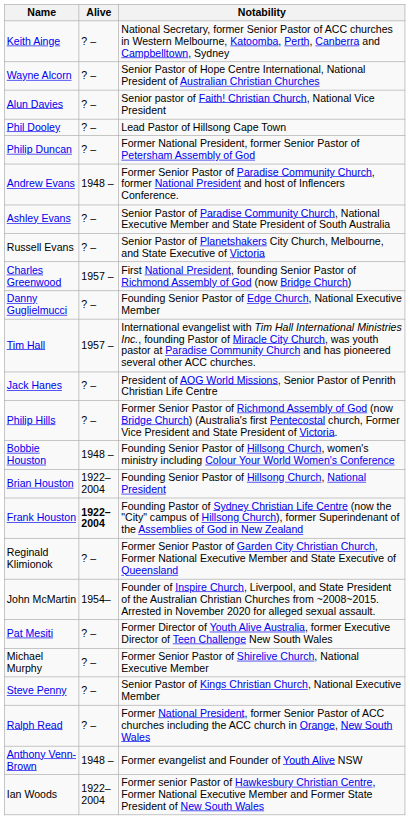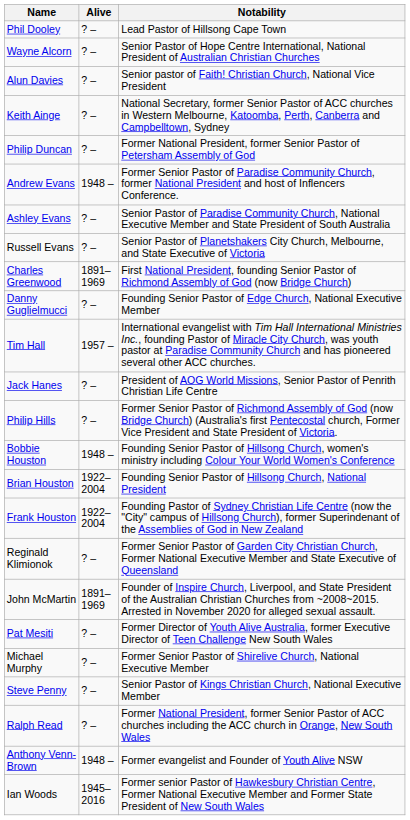 <table class="wikitable">
 <tr>
 <th>Name</th>
 <th>Alive</th>
 <th>Notability</th>
 </tr>
 <tr>
-<td><a href='#'>Keith Ainge</a></td>
+<td><a href='#'>Phil Dooley</a></td>
 <td>? –</td>
-<td>National Secretary, former Senior Pastor of ACC churches in Western Melbourne, <a href='#'>Katoomba</a>, <a href='#'>Perth</a>, <a href='#'>Canberra</a> and <a href='#'>Campbelltown</a>, Sydney</td>
+<td>Lead Pastor of Hillsong Cape Town</td>
 </tr>
 <tr>
 <td><a href='#'>Wayne Alcorn</a></td>
 <td>? –</td>
 <td>Senior Pastor of Hope Centre International, National President of <a href='#'>Australian Christian Churches</a></td>
 </tr>
 <tr>
 <td><a href='#'>Alun Davies</a></td>
 <td>? –</td>
 <td>Senior pastor of <a href='#'>Faith! Christian Church</a>, National Vice President</td>
 </tr>
 <tr>
-<td><a href='#'>Phil Dooley</a></td>
+<td><a href='#'>Keith Ainge</a></td>
 <td>? –</td>
-<td>Lead Pastor of Hillsong Cape Town</td>
+<td>National Secretary, former Senior Pastor of ACC churches in Western Melbourne, <a href='#'>Katoomba</a>, <a href='#'>Perth</a>, <a href='#'>Canberra</a> and <a href='#'>Campbelltown</a>, Sydney</td>
 </tr>
 <tr>
 <td><a href='#'>Philip Duncan</a></td>
 <td>? –</td>
 <td>Former National President, former Senior Pastor of <a href='#'>Petersham Assembly of God</a></td>
 </tr>
 <tr>
 <td><a href='#'>Andrew Evans</a></td>
 <td>1948 –</td>
 <td>Former Senior Pastor of <a href='#'>Paradise Community Church</a>, former <a href='#'>National President</a> and host of Inflencers Conference.</td>
 </tr>
 <tr>
 <td><a href='#'>Ashley Evans</a></td>
 <td>? –</td>
 <td>Senior Pastor of <a href='#'>Paradise Community Church</a>, National Executive Member and State President of South Australia</td>
 </tr>
 <tr>
 <td>Russell Evans</td>
 <td>? –</td>
 <td>Senior Pastor of <a href='#'>Planetshakers</a> City Church, Melbourne, and State Executive of <a href='#'>Victoria</a></td>
 </tr>
 <tr>
 <td><a href='#'>Charles Greenwood</a></td>
-<td>1957 –</td>
+<td>1891–1969</td>
 <td>First <a href='#'>National President</a>, founding Senior Pastor of <a href='#'>Richmond Assembly of God</a> (now <a href='#'>Bridge Church</a>)</td>
 </tr>
 <tr>
 <td><a href='#'>Danny Guglielmucci</a></td>
 <td>? –</td>
 <td>Founding Senior Pastor of <a href='#'>Edge Church</a>, National Executive Member</td>
 </tr>
 <tr>
 <td><a href='#'>Tim Hall</a></td>
 <td>1957 –</td>
 <td>International evangelist with  <em>Tim Hall International Ministries Inc.</em>, founding Pastor of <a href='#'>Miracle City Church</a>, was youth pastor at <a href='#'>Paradise Community Church</a> and has pioneered several other ACC churches.</td>
 </tr>
 <tr>
 <td><a href='#'>Jack Hanes</a></td>
 <td>? –</td>
 <td>President of <a href='#'>AOG World Missions</a>, Senior Pastor of Penrith Christian Life Centre</td>
 </tr>
 <tr>
 <td><a href='#'>Philip Hills</a></td>
 <td>? –</td>
 <td>Former Senior Pastor of <a href='#'>Richmond Assembly of God</a> (now <a href='#'>Bridge Church</a>) (Australia's first <a href='#'>Pentecostal</a> church, Former Vice President and State President of <a href='#'>Victoria</a>.</td>
 </tr>
 <tr>
 <td><a href='#'>Bobbie Houston</a></td>
 <td>1948 –</td>
 <td>Founding Senior Pastor of <a href='#'>Hillsong Church</a>, women's ministry including <a href='#'>Colour Your World Women's Conference</a></td>
 </tr>
 <tr>
 <td><a href='#'>Brian Houston</a></td>
 <td>1922–2004</td>
 <td>Founding Senior Pastor of <a href='#'>Hillsong Church</a>, <a href='#'>National President</a></td>
 </tr>
 <tr>
 <td><a href='#'>Frank Houston</a></td>
-<td><strong>1922–2004</strong></td>
+<td>1922–2004</td>
 <td>Founding Pastor of <a href='#'>Sydney Christian Life Centre</a> (now the "City" campus of <a href='#'>Hillsong Church</a>), former Superindenant of the <a href='#'>Assemblies of God in New Zealand</a></td>
 </tr>
 <tr>
 <td>Reginald Klimionok</td>
 <td>? –</td>
 <td>Former Senior Pastor of <a href='#'>Garden City Christian Church</a>, Former National Executive Member and State Executive of <a href='#'>Queensland</a></td>
 </tr>
 <tr>
 <td>John McMartin</td>
-<td>1954–</td>
+<td>1891–1969</td>
 <td>Founder of <a href='#'>Inspire Church</a>, Liverpool, and State President of the Australian Christian Churches from ~2008~2015. Arrested in November 2020 for alleged sexual assault.</td>
 </tr>
 <tr>
 <td><a href='#'>Pat Mesiti</a></td>
 <td>? –</td>
 <td>Former Director of <a href='#'>Youth Alive Australia</a>, former Executive Director of <a href='#'>Teen Challenge</a> New South Wales</td>
 </tr>
 <tr>
 <td>Michael Murphy</td>
 <td>? –</td>
 <td>Former Senior Pastor of <a href='#'>Shirelive Church</a>, National Executive Member</td>
 </tr>
 <tr>
 <td><a href='#'>Steve Penny</a></td>
 <td>? –</td>
 <td>Senior Pastor of <a href='#'>Kings Christian Church</a>, National Executive Member</td>
 </tr>
 <tr>
 <td><a href='#'>Ralph Read</a></td>
 <td>? –</td>
 <td>Former <a href='#'>National President</a>, former Senior Pastor of ACC churches including the ACC church in <a href='#'>Orange</a>, <a href='#'>New South Wales</a></td>
 </tr>
 <tr>
 <td><a href='#'>Anthony Venn-Brown</a></td>
 <td>1948 –</td>
 <td>Former evangelist and Founder of <a href='#'>Youth Alive</a> NSW</td>
 </tr>
 <tr>
 <td>Ian Woods</td>
-<td>1922–2004</td>
+<td>1945–2016</td>
 <td>Former senior Pastor of <a href='#'>Hawkesbury Christian Centre</a>, Former National Executive Member and Former State President of <a href='#'>New South Wales</a></td>
 </tr>
 </table>
